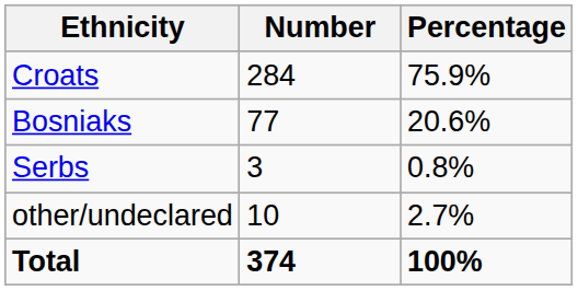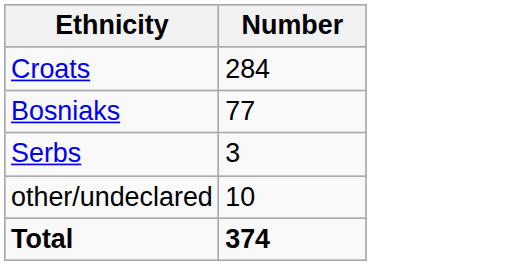 <table class="wikitable">
 <tr>
 <th width="100px">Ethnicity</th>
 <th width="80px">Number</th>
-<th width="80px">Percentage</th>
 </tr>
 <tr>
 <td><a href='#'>Croats</a></td>
 <td>284</td>
-<td>75.9%</td>
 </tr>
 <tr>
 <td><a href='#'>Bosniaks</a></td>
 <td>77</td>
-<td>20.6%</td>
 </tr>
 <tr>
 <td><a href='#'>Serbs</a></td>
 <td>3</td>
-<td>0.8%</td>
 </tr>
 <tr>
 <td>other/undeclared</td>
 <td>10</td>
-<td>2.7%</td>
 </tr>
 <tr>
 <td><strong>Total</strong></td>
 <td><strong>374</strong></td>
-<td><strong>100%</strong></td>
 </tr>
 </table>
